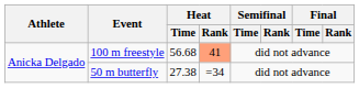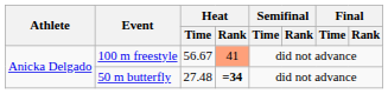 <table class=wikitable style="font-size:90%">
 <tr>
 <th rowspan="2">Athlete</th>
 <th rowspan="2">Event</th>
 <th colspan="2">Heat</th>
 <th colspan="2">Semifinal</th>
 <th colspan="2">Final</th>
 </tr>
 <tr style="font-size:95%">
 <th>Time</th>
 <th>Rank</th>
 <th>Time</th>
 <th>Rank</th>
 <th>Time</th>
 <th>Rank</th>
 </tr>
 <tr align=center>
 <td align=left rowspan=2><a href='#'>Anicka Delgado</a></td>
 <td align=left><a href='#'>100 m freestyle</a></td>
-<td>56.68</td>
+<td>56.67</td>
 <td style="background: lightsalmon;">41</td>
 <td colspan=4>did not advance</td>
 </tr>
 <tr align=center>
 <td align=left><a href='#'>50 m butterfly</a></td>
-<td>27.38</td>
-<td>=34</td>
+<td>27.48</td>
+<td><strong>=34</strong></td>
 <td colspan=4>did not advance</td>
 </tr>
 </table>
